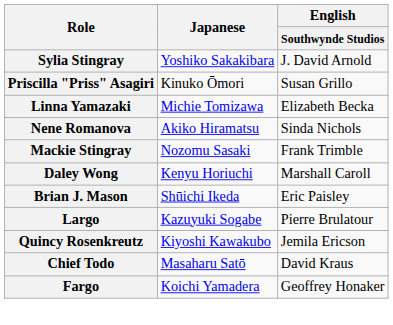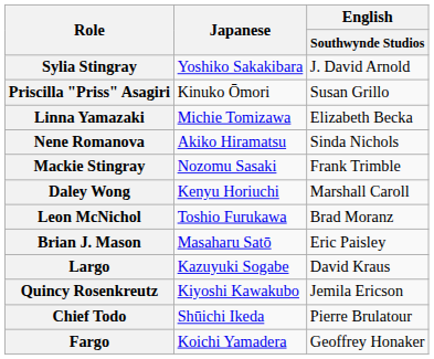 <table class="wikitable mw-collapsible">
 <tr>
 <th rowspan="2">Role</th>
 <th rowspan="2">Japanese</th>
 <th>English</th>
 </tr>
 <tr>
 <th><small>Southwynde Studios</small></th>
 </tr>
 <tr>
 <th>Sylia Stingray</th>
 <td><a href='#'>Yoshiko Sakakibara</a></td>
 <td>J. David Arnold</td>
 </tr>
 <tr>
 <th>Priscilla "Priss" Asagiri</th>
 <td>Kinuko Ōmori</td>
 <td>Susan Grillo</td>
 </tr>
 <tr>
 <th>Linna Yamazaki</th>
 <td><a href='#'>Michie Tomizawa</a></td>
 <td>Elizabeth Becka</td>
 </tr>
 <tr>
 <th>Nene Romanova</th>
 <td><a href='#'>Akiko Hiramatsu</a></td>
 <td>Sinda Nichols</td>
 </tr>
 <tr>
 <th>Mackie Stingray</th>
 <td><a href='#'>Nozomu Sasaki</a></td>
 <td>Frank Trimble</td>
 </tr>
 <tr>
 <th>Daley Wong</th>
 <td><a href='#'>Kenyu Horiuchi</a></td>
 <td>Marshall Caroll</td>
 </tr>
 <tr>
+<th>Leon McNichol</th>
+<td><a href='#'>Toshio Furukawa</a></td>
+<td>Brad Moranz</td>
+</tr>
+<tr>
 <th>Brian J. Mason</th>
-<td><a href='#'>Shūichi Ikeda</a></td>
+<td><a href='#'>Masaharu Satō</a></td>
 <td>Eric Paisley</td>
 </tr>
 <tr>
 <th>Largo</th>
 <td><a href='#'>Kazuyuki Sogabe</a></td>
-<td>Pierre Brulatour</td>
+<td>David Kraus</td>
 </tr>
 <tr>
 <th>Quincy Rosenkreutz</th>
 <td><a href='#'>Kiyoshi Kawakubo</a></td>
 <td>Jemila Ericson</td>
 </tr>
 <tr>
 <th>Chief Todo</th>
-<td><a href='#'>Masaharu Satō</a></td>
-<td>David Kraus</td>
+<td><a href='#'>Shūichi Ikeda</a></td>
+<td>Pierre Brulatour</td>
 </tr>
 <tr>
 <th>Fargo</th>
 <td><a href='#'>Koichi Yamadera</a></td>
 <td>Geoffrey Honaker</td>
 </tr>
 </table>
